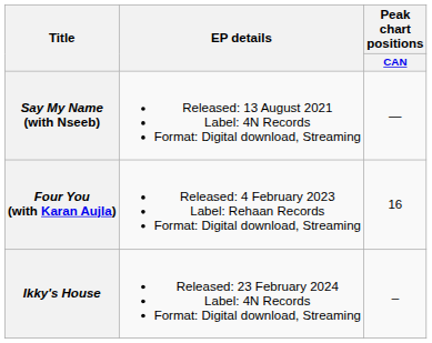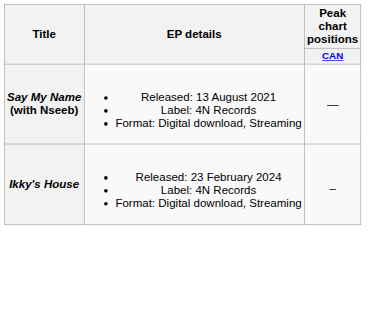 <table class="wikitable plainrowheaders" style="text-align:center;">
 <tr>
 <th rowspan="2" scope="col">Title</th>
 <th rowspan="2" scope="col">EP details</th>
 <th>Peak chart positions</th>
 </tr>
 <tr>
 <th style="width:2.5em; font-size:85%"><a href='#'>CAN</a><br></th>
 </tr>
 <tr>
 <th scope="row"><em>Say My Name</em> <br><span>(with Nseeb)</span></th>
 <td><br><ul><li>Released: 13 August 2021</li><li>Label: 4N Records</li><li>Format: Digital download, Streaming</li></ul></td>
 <td>—</td>
 </tr>
 <tr>
-<th scope="row"><em>Four You</em> <br><span>(with <a href='#'>Karan Aujla</a>)</span></th>
-<td><br><ul><li>Released: 4 February 2023</li><li>Label: Rehaan Records</li><li>Format: Digital download, Streaming</li></ul></td>
-<td>16</td>
-</tr>
-<tr>
 <th scope="row"><em>Ikky's House</em><br><span></span></th>
 <td><br><ul><li>Released: 23 February 2024</li><li>Label: 4N Records</li><li>Format: Digital download, Streaming</li></ul></td>
 <td>_</td>
 </tr>
 </table>
